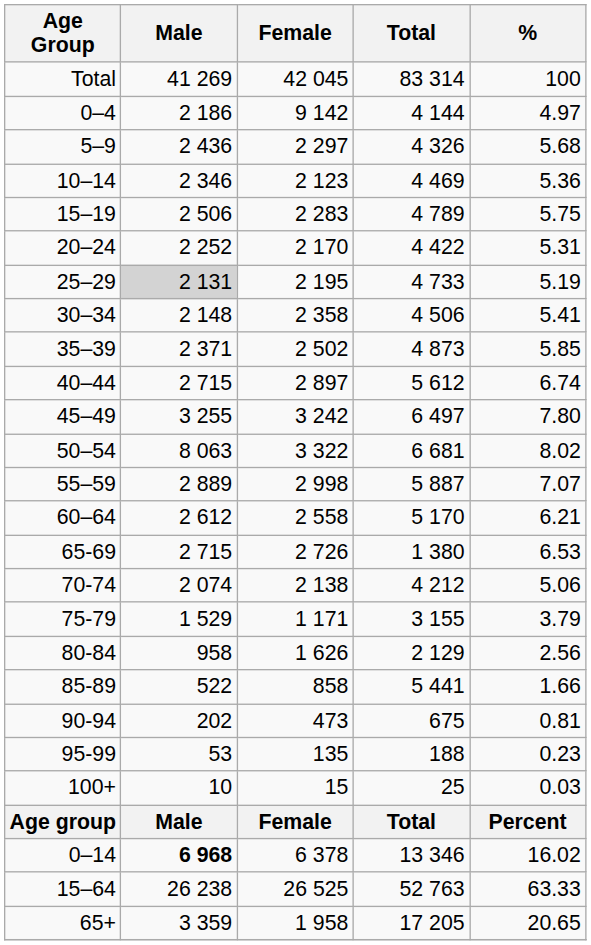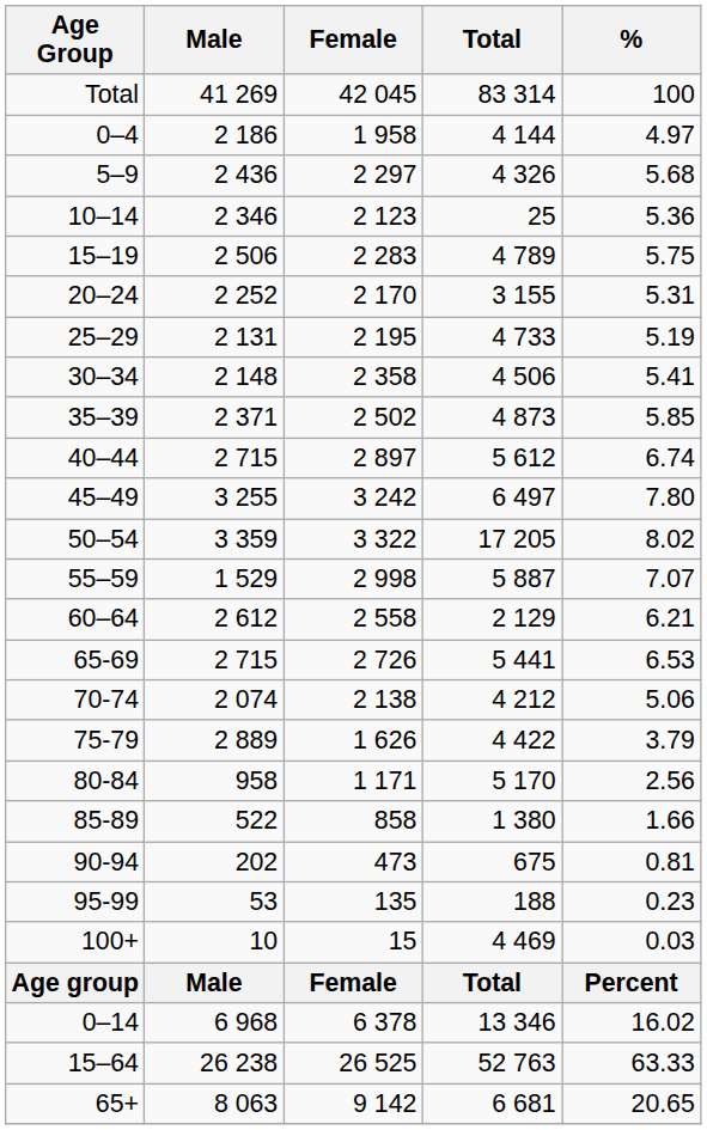 <table class="wikitable">
 <tr>
 <th width="80pt">Age Group</th>
 <th width="80pt">Male</th>
 <th width="80pt">Female</th>
 <th width="80pt">Total</th>
 <th width="80pt">%</th>
 </tr>
 <tr>
 <td align="right">Total</td>
 <td align="right">41 269</td>
 <td align="right">42 045</td>
 <td align="right">83 314</td>
 <td align="right">100</td>
 </tr>
 <tr>
 <td align="right">0–4</td>
 <td align="right">2 186</td>
-<td align="right">9 142</td>
+<td align="right">1 958</td>
 <td align="right">4 144</td>
 <td align="right">4.97</td>
 </tr>
 <tr>
 <td align="right">5–9</td>
 <td align="right">2 436</td>
 <td align="right">2 297</td>
 <td align="right">4 326</td>
 <td align="right">5.68</td>
 </tr>
 <tr>
 <td align="right">10–14</td>
 <td align="right">2 346</td>
 <td align="right">2 123</td>
-<td align="right">4 469</td>
+<td align="right">25</td>
 <td align="right">5.36</td>
 </tr>
 <tr>
 <td align="right">15–19</td>
 <td align="right">2 506</td>
 <td align="right">2 283</td>
 <td align="right">4 789</td>
 <td align="right">5.75</td>
 </tr>
 <tr>
 <td align="right">20–24</td>
 <td align="right">2 252</td>
 <td align="right">2 170</td>
-<td align="right">4 422</td>
+<td align="right">3 155</td>
 <td align="right">5.31</td>
 </tr>
 <tr>
 <td align="right">25–29</td>
-<td align="right" style="background: lightgrey;">2 131</td>
+<td align="right">2 131</td>
 <td align="right">2 195</td>
 <td align="right">4 733</td>
 <td align="right">5.19</td>
 </tr>
 <tr>
 <td align="right">30–34</td>
 <td align="right">2 148</td>
 <td align="right">2 358</td>
 <td align="right">4 506</td>
 <td align="right">5.41</td>
 </tr>
 <tr>
 <td align="right">35–39</td>
 <td align="right">2 371</td>
 <td align="right">2 502</td>
 <td align="right">4 873</td>
 <td align="right">5.85</td>
 </tr>
 <tr>
 <td align="right">40–44</td>
 <td align="right">2 715</td>
 <td align="right">2 897</td>
 <td align="right">5 612</td>
 <td align="right">6.74</td>
 </tr>
 <tr>
 <td align="right">45–49</td>
 <td align="right">3 255</td>
 <td align="right">3 242</td>
 <td align="right">6 497</td>
 <td align="right">7.80</td>
 </tr>
 <tr>
 <td align="right">50–54</td>
-<td align="right">8 063</td>
+<td align="right">3 359</td>
 <td align="right">3 322</td>
-<td align="right">6 681</td>
+<td align="right">17 205</td>
 <td align="right">8.02</td>
 </tr>
 <tr>
 <td align="right">55–59</td>
-<td align="right">2 889</td>
+<td align="right">1 529</td>
 <td align="right">2 998</td>
 <td align="right">5 887</td>
 <td align="right">7.07</td>
 </tr>
 <tr>
 <td align="right">60–64</td>
 <td align="right">2 612</td>
 <td align="right">2 558</td>
-<td align="right">5 170</td>
+<td align="right">2 129</td>
 <td align="right">6.21</td>
 </tr>
 <tr>
 <td align="right">65-69</td>
 <td align="right">2 715</td>
 <td align="right">2 726</td>
-<td align="right">1 380</td>
+<td align="right">5 441</td>
 <td align="right">6.53</td>
 </tr>
 <tr>
 <td align="right">70-74</td>
 <td align="right">2 074</td>
 <td align="right">2 138</td>
 <td align="right">4 212</td>
 <td align="right">5.06</td>
 </tr>
 <tr>
 <td align="right">75-79</td>
-<td align="right">1 529</td>
-<td align="right">1 171</td>
-<td align="right">3 155</td>
+<td align="right">2 889</td>
+<td align="right">1 626</td>
+<td align="right">4 422</td>
 <td align="right">3.79</td>
 </tr>
 <tr>
 <td align="right">80-84</td>
 <td align="right">958</td>
-<td align="right">1 626</td>
-<td align="right">2 129</td>
+<td align="right">1 171</td>
+<td align="right">5 170</td>
 <td align="right">2.56</td>
 </tr>
 <tr>
 <td align="right">85-89</td>
 <td align="right">522</td>
 <td align="right">858</td>
-<td align="right">5 441</td>
+<td align="right">1 380</td>
 <td align="right">1.66</td>
 </tr>
 <tr>
 <td align="right">90-94</td>
 <td align="right">202</td>
 <td align="right">473</td>
 <td align="right">675</td>
 <td align="right">0.81</td>
 </tr>
 <tr>
 <td align="right">95-99</td>
 <td align="right">53</td>
 <td align="right">135</td>
 <td align="right">188</td>
 <td align="right">0.23</td>
 </tr>
 <tr>
 <td align="right">100+</td>
 <td align="right">10</td>
 <td align="right">15</td>
-<td align="right">25</td>
+<td align="right">4 469</td>
 <td align="right">0.03</td>
 </tr>
 <tr>
 <th width="50">Age group</th>
 <th width="80pt">Male</th>
 <th width="80">Female</th>
 <th width="80">Total</th>
 <th width="50">Percent</th>
 </tr>
 <tr>
 <td align="right">0–14</td>
-<td align="right"><strong>6 968</strong></td>
+<td align="right">6 968</td>
 <td align="right">6 378</td>
 <td align="right">13 346</td>
 <td align="right">16.02</td>
 </tr>
 <tr>
 <td align="right">15–64</td>
 <td align="right">26 238</td>
 <td align="right">26 525</td>
 <td align="right">52 763</td>
 <td align="right">63.33</td>
 </tr>
 <tr>
 <td align="right">65+</td>
-<td align="right">3 359</td>
-<td align="right">1 958</td>
-<td align="right">17 205</td>
+<td align="right">8 063</td>
+<td align="right">9 142</td>
+<td align="right">6 681</td>
 <td align="right">20.65</td>
 </tr>
 <tr>
 </tr>
 </table>
